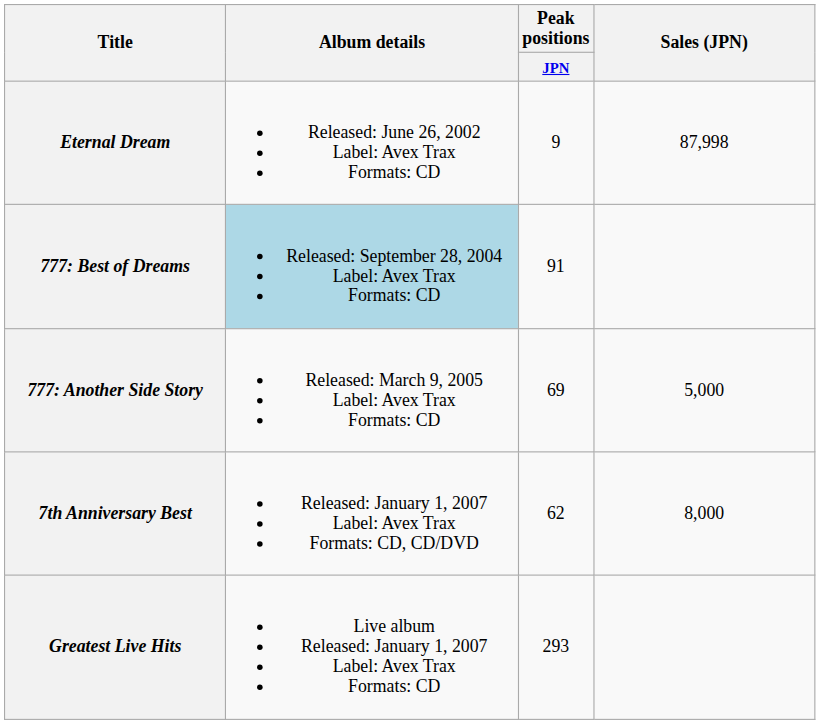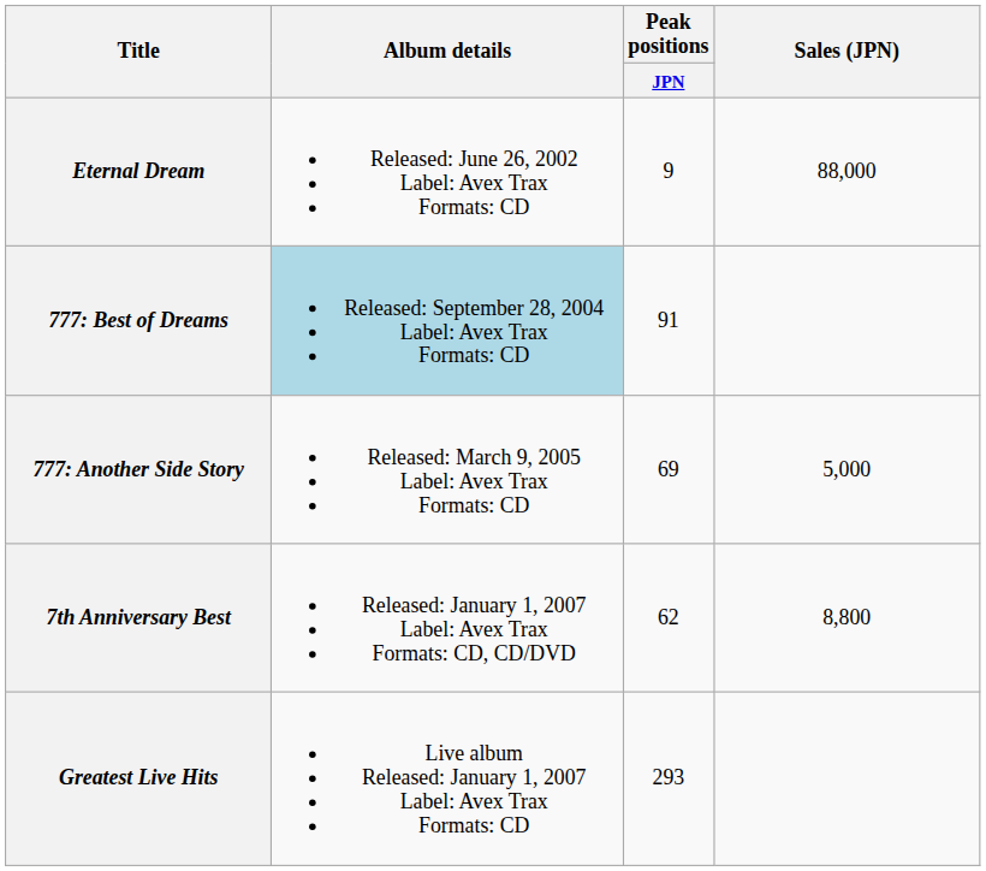 <table class="wikitable plainrowheaders" style="text-align:center;">
 <tr>
 <th style="width:12em;" rowspan="2">Title</th>
 <th style="width:16em;" rowspan="2">Album details</th>
 <th>Peak positions</th>
 <th style="width:12em;" rowspan="2">Sales (JPN)</th>
 </tr>
 <tr>
 <th style="width:2.5em;"><small><a href='#'>JPN</a></small><br></th>
 </tr>
 <tr>
 <th scope="row"><em>Eternal Dream</em></th>
 <td><br><ul><li>Released: June 26, 2002 </li><li>Label: Avex Trax</li><li>Formats: CD</li></ul></td>
 <td>9</td>
-<td>87,998</td>
+<td>88,000</td>
 </tr>
 <tr>
 <th scope="row"><em>777: Best of Dreams</em></th>
 <td style="background: lightblue;"><br><ul><li>Released: September 28, 2004 </li><li>Label: Avex Trax</li><li>Formats: CD</li></ul></td>
 <td>91</td>
 <td></td>
 </tr>
 <tr>
 <th scope="row"><em>777: Another Side Story</em></th>
 <td><br><ul><li>Released: March 9, 2005 </li><li>Label: Avex Trax</li><li>Formats: CD</li></ul></td>
 <td>69</td>
 <td>5,000</td>
 </tr>
 <tr>
 <th scope="row"><em>7th Anniversary Best</em></th>
 <td><br><ul><li>Released: January 1, 2007 </li><li>Label: Avex Trax</li><li>Formats: CD, CD/DVD</li></ul></td>
 <td>62</td>
-<td>8,000</td>
+<td>8,800</td>
 </tr>
 <tr>
 <th scope="row"><em>Greatest Live Hits</em></th>
 <td><br><ul><li>Live album</li><li>Released: January 1, 2007 </li><li>Label: Avex Trax</li><li>Formats: CD</li></ul></td>
 <td>293</td>
 <td></td>
 </tr>
 </table>
